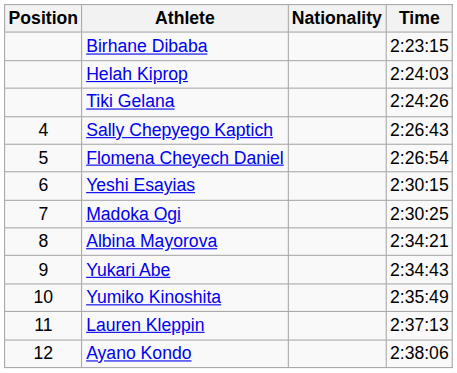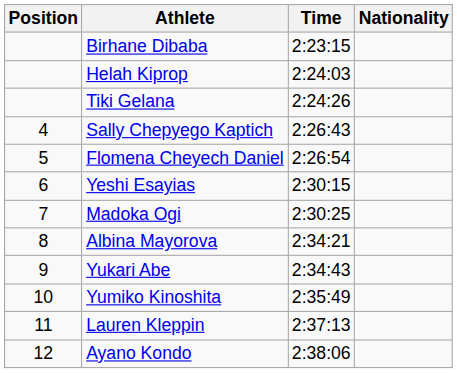 <table class="wikitable sortable">
 <tr>
 <th>Position</th>
 <th>Athlete</th>
+<th>Time</th>
 <th>Nationality</th>
-<th>Time</th>
 </tr>
 <tr>
 <td align=center></td>
 <td><a href='#'>Birhane Dibaba</a></td>
+<td>2:23:15</td>
 <td></td>
-<td>2:23:15</td>
 </tr>
 <tr>
 <td align=center></td>
 <td><a href='#'>Helah Kiprop</a></td>
+<td>2:24:03</td>
 <td></td>
-<td>2:24:03</td>
 </tr>
 <tr>
 <td align=center></td>
 <td><a href='#'>Tiki Gelana</a></td>
+<td>2:24:26</td>
 <td></td>
-<td>2:24:26</td>
 </tr>
 <tr>
 <td align=center>4</td>
 <td><a href='#'>Sally Chepyego Kaptich</a></td>
+<td>2:26:43</td>
 <td></td>
-<td>2:26:43</td>
 </tr>
 <tr>
 <td align=center>5</td>
 <td><a href='#'>Flomena Cheyech Daniel</a></td>
+<td>2:26:54</td>
 <td></td>
-<td>2:26:54</td>
 </tr>
 <tr>
 <td align=center>6</td>
 <td><a href='#'>Yeshi Esayias</a></td>
+<td>2:30:15</td>
 <td></td>
-<td>2:30:15</td>
 </tr>
 <tr>
 <td align=center>7</td>
 <td><a href='#'>Madoka Ogi</a></td>
+<td>2:30:25</td>
 <td></td>
-<td>2:30:25</td>
 </tr>
 <tr>
 <td align=center>8</td>
 <td><a href='#'>Albina Mayorova</a></td>
+<td>2:34:21</td>
 <td></td>
-<td>2:34:21</td>
 </tr>
 <tr>
 <td align=center>9</td>
 <td><a href='#'>Yukari Abe</a></td>
+<td>2:34:43</td>
 <td></td>
-<td>2:34:43</td>
 </tr>
 <tr>
 <td align=center>10</td>
 <td><a href='#'>Yumiko Kinoshita</a></td>
+<td>2:35:49</td>
 <td></td>
-<td>2:35:49</td>
 </tr>
 <tr>
 <td align=center>11</td>
 <td><a href='#'>Lauren Kleppin</a></td>
+<td>2:37:13</td>
 <td></td>
-<td>2:37:13</td>
 </tr>
 <tr>
 <td align=center>12</td>
 <td><a href='#'>Ayano Kondo</a></td>
+<td>2:38:06</td>
 <td></td>
-<td>2:38:06</td>
 </tr>
 </table>
